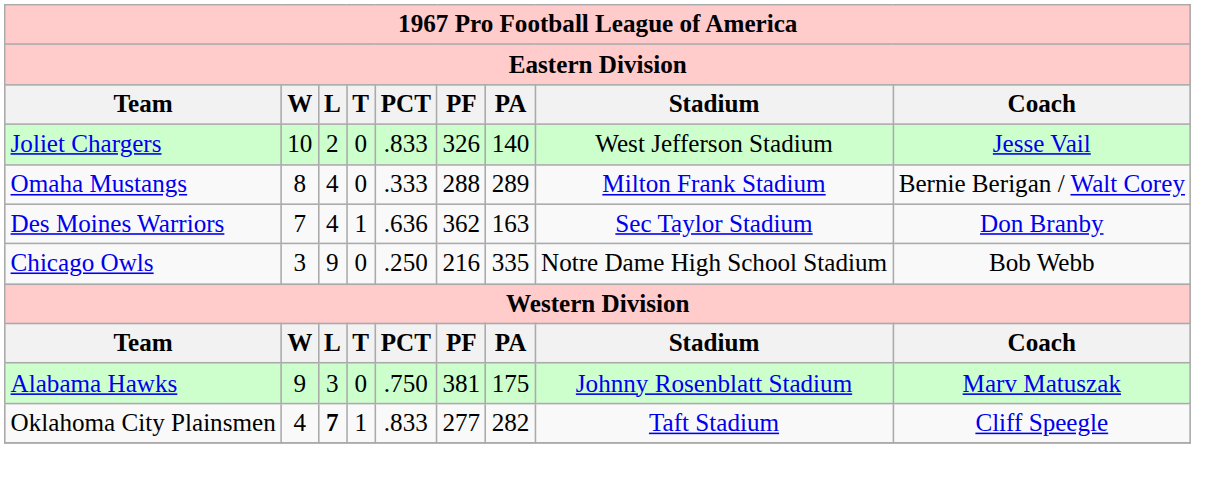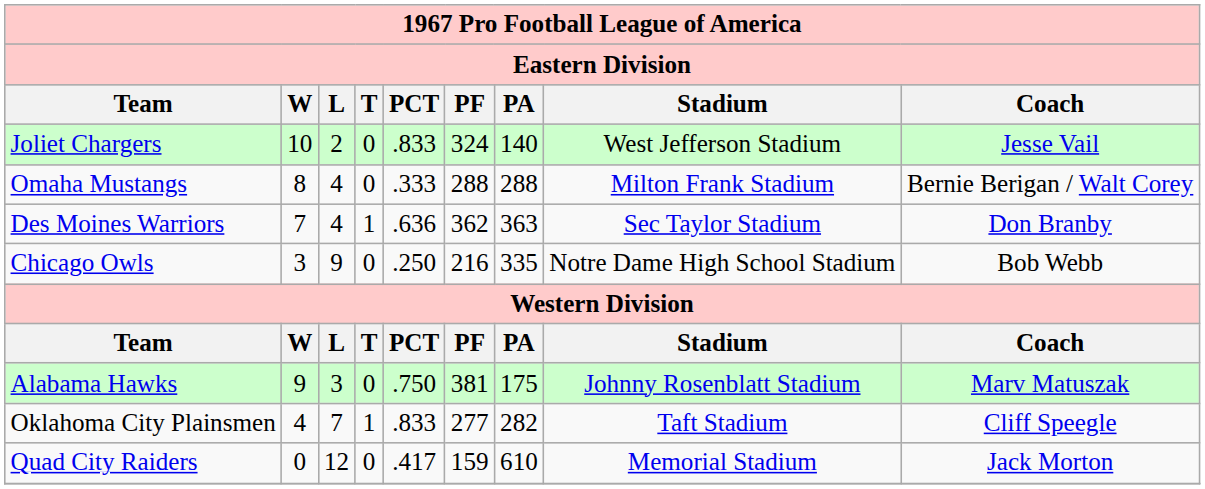 <table class="wikitable">
 <tr style="background:#ffcbcb;">
 <td colspan="9" style="text-align:center;"><strong>1967 Pro Football League of America</strong></td>
 </tr>
 <tr style="background:#ffcbcb;">
 <td colspan="9" style="text-align:center;"><strong>Eastern Division</strong></td>
 </tr>
 <tr style="background:#efefef;">
 <th>Team</th>
 <th>W</th>
 <th>L</th>
 <th>T</th>
 <th>PCT</th>
 <th>PF</th>
 <th>PA</th>
 <th>Stadium</th>
 <th>Coach</th>
 </tr>
 <tr style="text-align:center; background:#cfc;">
 <td align="left"><a href='#'>Joliet Chargers</a></td>
 <td>10</td>
 <td>2</td>
 <td>0</td>
 <td>.833</td>
-<td>326</td>
+<td>324</td>
 <td>140</td>
 <td>West Jefferson Stadium</td>
 <td><a href='#'>Jesse Vail</a></td>
 </tr>
 <tr style="text-align:center;">
 <td align="left"><a href='#'>Omaha Mustangs</a></td>
 <td>8</td>
 <td>4</td>
 <td>0</td>
 <td>.333</td>
 <td>288</td>
-<td>289</td>
+<td>288</td>
 <td><a href='#'>Milton Frank Stadium</a></td>
 <td>Bernie Berigan / <a href='#'>Walt Corey</a></td>
 </tr>
 <tr style="text-align:center;">
 <td align="left"><a href='#'>Des Moines Warriors</a></td>
 <td>7</td>
 <td>4</td>
 <td>1</td>
 <td>.636</td>
 <td>362</td>
-<td>163</td>
+<td>363</td>
 <td><a href='#'>Sec Taylor Stadium</a></td>
 <td><a href='#'>Don Branby</a></td>
 </tr>
 <tr style="text-align:center;">
 <td align="left"><a href='#'>Chicago Owls</a></td>
 <td>3</td>
 <td>9</td>
 <td>0</td>
 <td>.250</td>
 <td>216</td>
 <td>335</td>
 <td>Notre Dame High School Stadium</td>
 <td>Bob Webb</td>
 </tr>
 <tr style="background:#ffcbcb;">
 <td colspan="9" style="text-align:center;"><strong>Western Division</strong></td>
 </tr>
 <tr style="background:#efefef;">
 <th>Team</th>
 <th>W</th>
 <th>L</th>
 <th>T</th>
 <th>PCT</th>
 <th>PF</th>
 <th>PA</th>
 <th>Stadium</th>
 <th>Coach</th>
 </tr>
 <tr style="text-align:center; background:#cfc;">
 <td align="left"><a href='#'>Alabama Hawks</a></td>
 <td>9</td>
 <td>3</td>
 <td>0</td>
 <td>.750</td>
 <td>381</td>
 <td>175</td>
 <td><a href='#'>Johnny Rosenblatt Stadium</a></td>
 <td><a href='#'>Marv Matuszak</a></td>
 </tr>
 <tr style="text-align:center;">
 <td align="left">Oklahoma City Plainsmen</td>
 <td>4</td>
-<td><strong>7</strong></td>
+<td>7</td>
 <td>1</td>
 <td>.833</td>
 <td>277</td>
 <td>282</td>
 <td><a href='#'>Taft Stadium</a></td>
 <td><a href='#'>Cliff Speegle</a></td>
 </tr>
 <tr style="text-align:center;">
+<td align="left"><a href='#'>Quad City Raiders</a></td>
+<td>0</td>
+<td>12</td>
+<td>0</td>
+<td>.417</td>
+<td>159</td>
+<td>610</td>
+<td><a href='#'>Memorial Stadium</a></td>
+<td><a href='#'>Jack Morton</a></td>
+</tr>
+<tr style="text-align:center;">
 </tr>
 </table>
